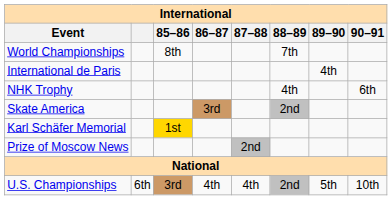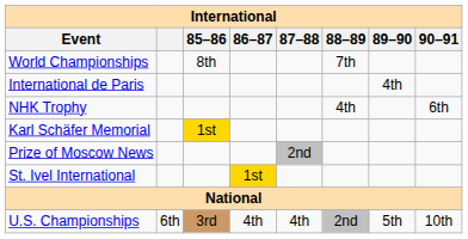 <table class="wikitable" style="text-align:center">
 <tr>
 <th style="background-color: #ffdead; " colspan=8 align=center>International</th>
 </tr>
 <tr>
 <th>Event</th>
 <th></th>
 <th>85–86</th>
 <th>86–87</th>
 <th>87–88</th>
 <th>88–89</th>
 <th>89–90</th>
 <th>90–91</th>
 </tr>
 <tr>
 <td align=left><a href='#'>World Championships</a></td>
 <td></td>
 <td>8th</td>
 <td></td>
 <td></td>
 <td>7th</td>
 <td></td>
 <td></td>
 </tr>
 <tr>
 <td align=left><a href='#'>International de Paris</a></td>
 <td></td>
 <td></td>
 <td></td>
 <td></td>
 <td></td>
 <td>4th</td>
 <td></td>
 </tr>
 <tr>
 <td align=left><a href='#'>NHK Trophy</a></td>
 <td></td>
 <td></td>
 <td></td>
 <td></td>
 <td>4th</td>
 <td></td>
 <td>6th</td>
 </tr>
 <tr>
-<td align=left><a href='#'>Skate America</a></td>
-<td></td>
-<td></td>
-<td bgcolor=cc9966>3rd</td>
-<td></td>
-<td bgcolor=silver>2nd</td>
-<td></td>
-<td></td>
-</tr>
-<tr>
 <td align=left><a href='#'>Karl Schäfer Memorial</a></td>
 <td></td>
 <td bgcolor=gold>1st</td>
 <td></td>
 <td></td>
 <td></td>
 <td></td>
 <td></td>
 </tr>
 <tr>
 <td align=left><a href='#'>Prize of Moscow News</a></td>
 <td></td>
 <td></td>
 <td></td>
 <td bgcolor=silver>2nd</td>
 <td></td>
 <td></td>
 <td></td>
 </tr>
 <tr>
+<td align=left><a href='#'>St. Ivel International</a></td>
+<td></td>
+<td></td>
+<td bgcolor=gold>1st</td>
+<td></td>
+<td></td>
+<td></td>
+<td></td>
+</tr>
+<tr>
 <th style="background-color: #ffdead; " colspan=8 align=center>National</th>
 </tr>
 <tr>
 <td align=left><a href='#'>U.S. Championships</a></td>
 <td>6th</td>
 <td bgcolor=cc9966>3rd</td>
 <td>4th</td>
 <td>4th</td>
 <td bgcolor=silver>2nd</td>
 <td>5th</td>
 <td>10th</td>
 </tr>
 </table>
